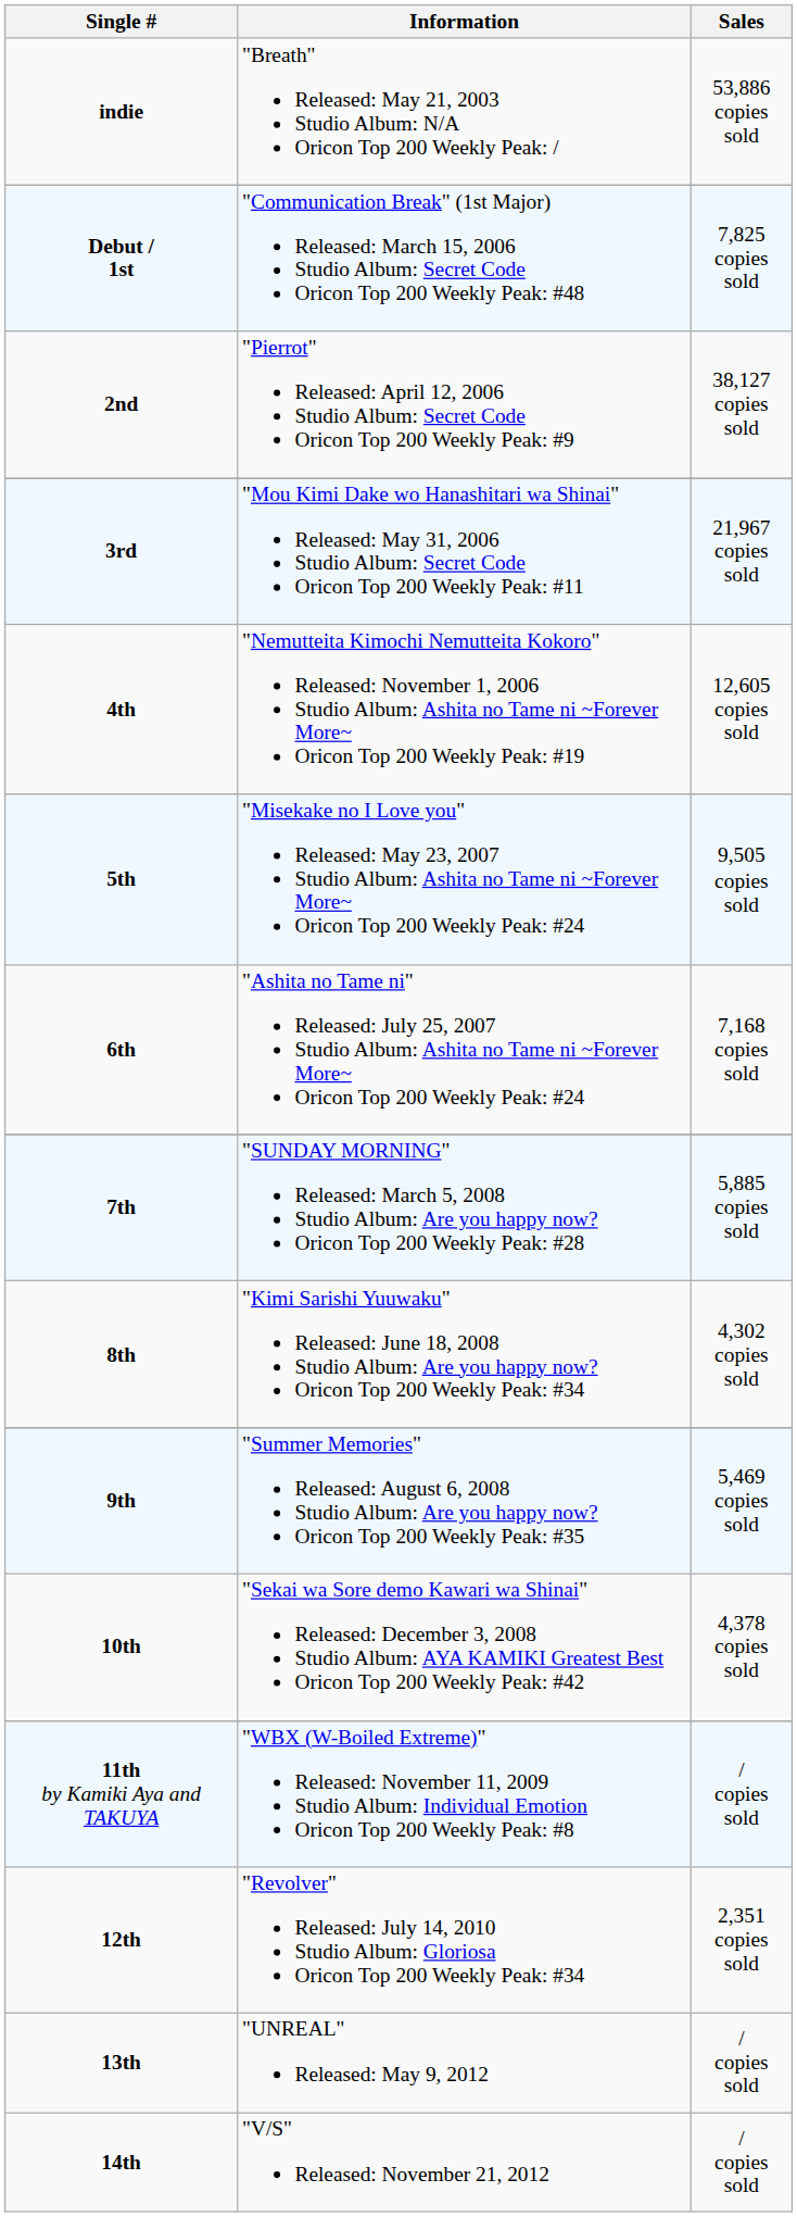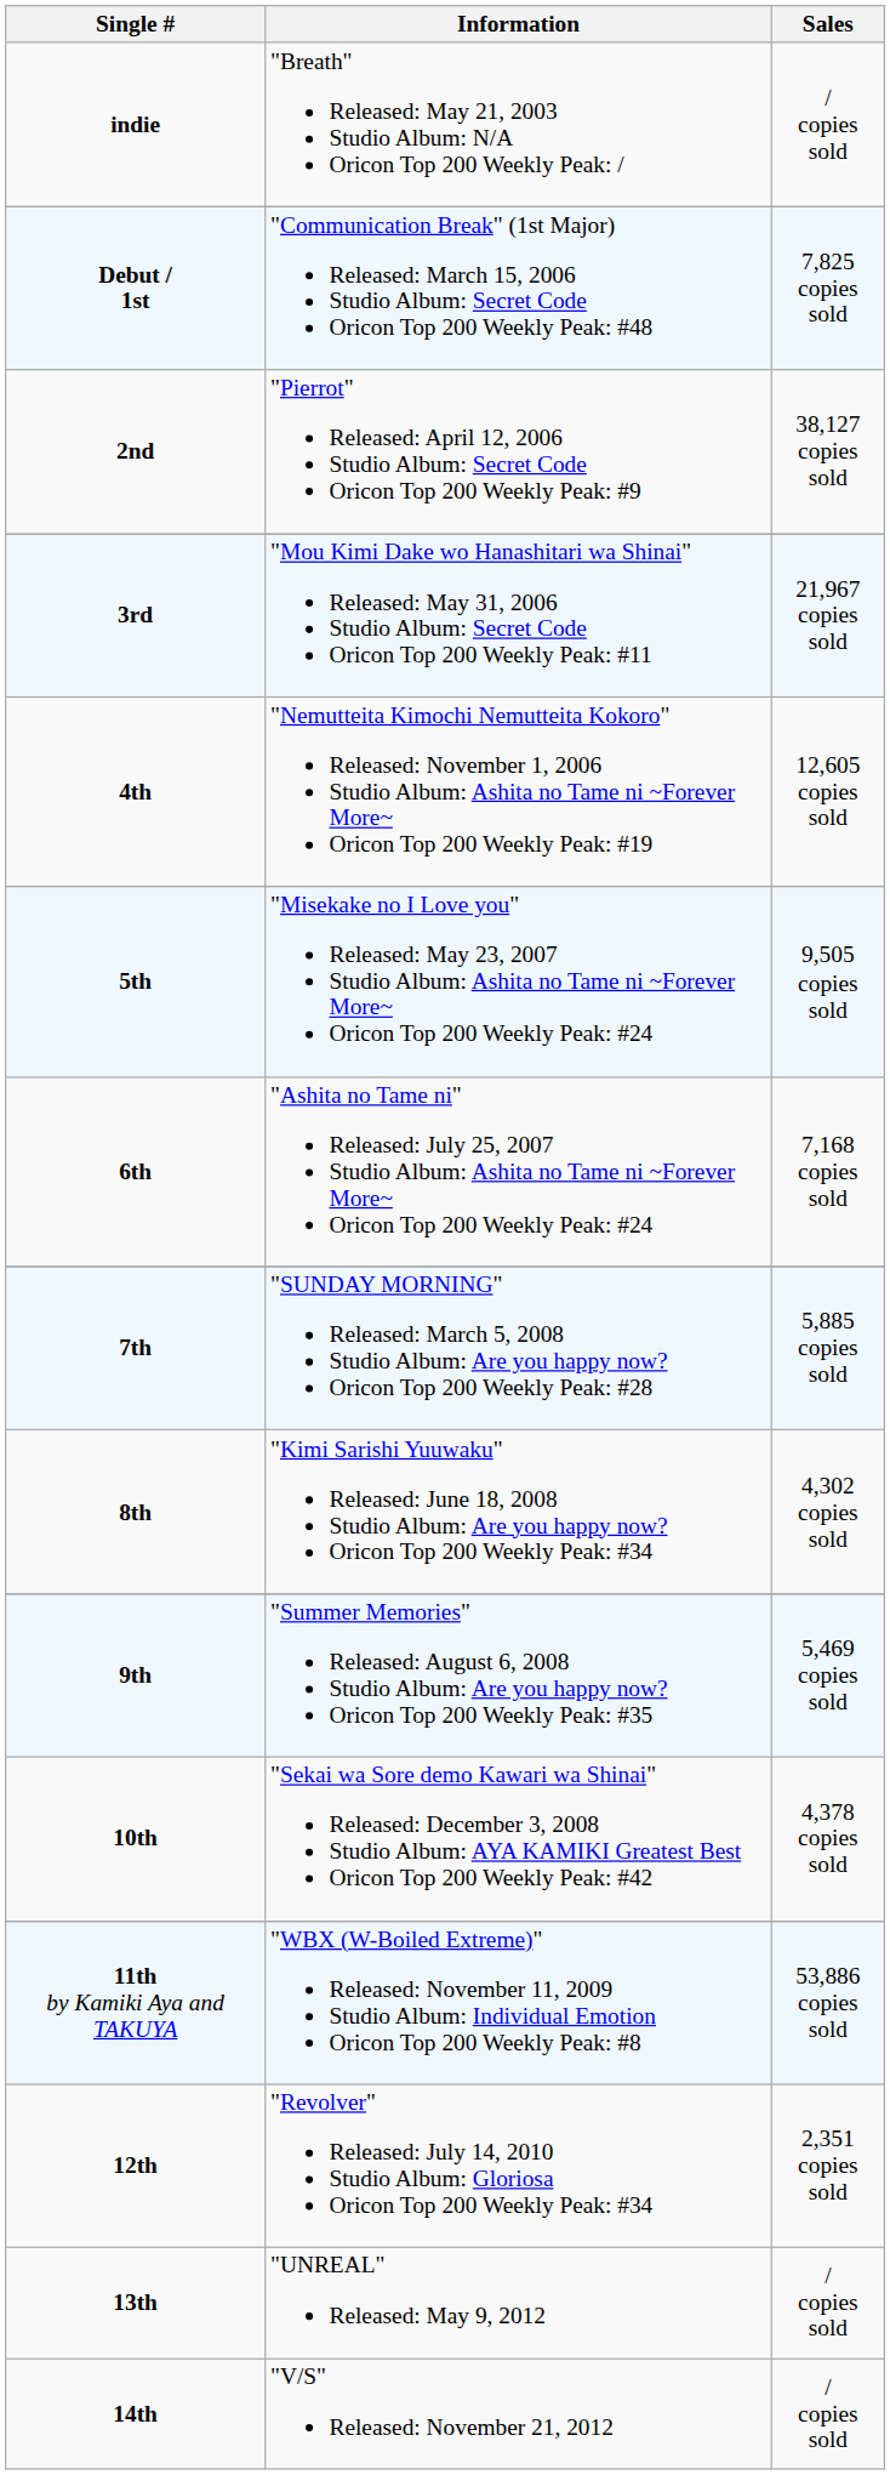 <table class="wikitable" width="600px">
 <tr>
 <th align="left">Single #</th>
 <th align="left">Information</th>
 <th align="left">Sales</th>
 </tr>
 <tr>
 <td align="center"><strong>indie</strong></td>
 <td align="left">"Breath"<br><ul><li>Released: May 21, 2003</li><li>Studio Album: N/A</li><li>Oricon Top 200 Weekly Peak: /</li></ul></td>
-<td align="center">53,886<br>copies sold</td>
+<td align="center">/ <br>copies sold</td>
 </tr>
 <tr>
 </tr>
 <tr bgcolor="#F0F8FF">
 <td align="center"><strong>Debut / <br> 1st</strong></td>
 <td align="left">"<a href='#'>Communication Break</a>" (1st Major)<br><ul><li>Released: March 15, 2006</li><li>Studio Album: <a href='#'>Secret Code</a></li><li>Oricon Top 200 Weekly Peak: #48</li></ul></td>
 <td align="center">7,825<br>copies sold</td>
 </tr>
 <tr>
 <td align="center"><strong>2nd</strong></td>
 <td align="left">"<a href='#'>Pierrot</a>"<br><ul><li>Released: April 12, 2006</li><li>Studio Album: <a href='#'>Secret Code</a></li><li>Oricon Top 200 Weekly Peak: #9</li></ul></td>
 <td align="center">38,127 <br>copies sold</td>
 </tr>
 <tr>
 </tr>
 <tr bgcolor="#F0F8FF">
 <td align="center"><strong>3rd</strong></td>
 <td align="left">"<a href='#'>Mou Kimi Dake wo Hanashitari wa Shinai</a>"<br><ul><li>Released: May 31, 2006</li><li>Studio Album: <a href='#'>Secret Code</a></li><li>Oricon Top 200 Weekly Peak: #11</li></ul></td>
 <td align="center">21,967 <br> copies sold</td>
 </tr>
 <tr>
 <td align="center"><strong>4th</strong></td>
 <td align="left">"<a href='#'>Nemutteita Kimochi Nemutteita Kokoro</a>"<br><ul><li>Released: November 1, 2006</li><li>Studio Album: <a href='#'>Ashita no Tame ni ~Forever More~</a></li><li>Oricon Top 200 Weekly Peak: #19</li></ul></td>
 <td align="center">12,605 <br> copies sold</td>
 </tr>
 <tr>
 </tr>
 <tr bgcolor="#F0F8FF">
 <td align="center"><strong>5th</strong></td>
 <td align="left">"<a href='#'>Misekake no I Love you</a>"<br><ul><li>Released: May 23, 2007</li><li>Studio Album: <a href='#'>Ashita no Tame ni ~Forever More~</a></li><li>Oricon Top 200 Weekly Peak: #24</li></ul></td>
 <td align="center">9,505　<br>copies sold</td>
 </tr>
 <tr>
 <td align="center"><strong>6th</strong></td>
 <td align="left">"<a href='#'>Ashita no Tame ni</a>"<br><ul><li>Released: July 25, 2007</li><li>Studio Album: <a href='#'>Ashita no Tame ni ~Forever More~</a></li><li>Oricon Top 200 Weekly Peak: #24</li></ul></td>
 <td align="center">7,168 <br>copies sold</td>
 </tr>
 <tr>
 </tr>
 <tr bgcolor="#F0F8FF">
 <td align="center"><strong>7th</strong></td>
 <td align="left">"<a href='#'>SUNDAY MORNING</a>"<br><ul><li>Released: March 5, 2008</li><li>Studio Album: <a href='#'>Are you happy now?</a></li><li>Oricon Top 200 Weekly Peak: #28</li></ul></td>
 <td align="center">5,885<br>copies sold</td>
 </tr>
 <tr>
 <td align="center"><strong>8th</strong></td>
 <td align="left">"<a href='#'>Kimi Sarishi Yuuwaku</a>"<br><ul><li>Released: June 18, 2008</li><li>Studio Album: <a href='#'>Are you happy now?</a></li><li>Oricon Top 200 Weekly Peak: #34</li></ul></td>
 <td align="center">4,302<br>copies sold</td>
 </tr>
 <tr>
 </tr>
 <tr bgcolor="#F0F8FF">
 <td align="center"><strong>9th</strong></td>
 <td align="left">"<a href='#'>Summer Memories</a>"<br><ul><li>Released: August 6, 2008</li><li>Studio Album: <a href='#'>Are you happy now?</a></li><li>Oricon Top 200 Weekly Peak: #35</li></ul></td>
 <td align="center">5,469<br>copies sold</td>
 </tr>
 <tr>
 <td align="center"><strong>10th</strong></td>
 <td align="left">"<a href='#'>Sekai wa Sore demo Kawari wa Shinai</a>"<br><ul><li>Released: December 3, 2008</li><li>Studio Album: <a href='#'>AYA KAMIKI Greatest Best</a></li><li>Oricon Top 200 Weekly Peak: #42</li></ul></td>
 <td align="center">4,378<br>copies sold</td>
 </tr>
 <tr>
 </tr>
 <tr bgcolor="#F0F8FF">
 <td align="center"><strong>11th</strong><br><em>by Kamiki Aya and <a href='#'>TAKUYA</a></em></td>
 <td align="left">"<a href='#'>WBX (W-Boiled Extreme)</a>"<br><ul><li>Released: November 11, 2009</li><li>Studio Album: <a href='#'>Individual Emotion</a></li><li>Oricon Top 200 Weekly Peak: #8</li></ul></td>
-<td align="center">/ <br>copies sold</td>
+<td align="center">53,886<br>copies sold</td>
 </tr>
 <tr>
 <td align="center"><strong>12th</strong></td>
 <td align="left">"<a href='#'>Revolver</a>"<br><ul><li>Released: July 14, 2010</li><li>Studio Album: <a href='#'>Gloriosa</a></li><li>Oricon Top 200 Weekly Peak: #34</li></ul></td>
 <td align="center">2,351 <br>copies sold</td>
 </tr>
 <tr>
 <td align="center"><strong>13th</strong></td>
 <td align="left">"UNREAL"<br><ul><li>Released: May 9, 2012</li></ul></td>
 <td align="center">/ <br>copies sold</td>
 </tr>
 <tr>
 <td align="center"><strong>14th</strong></td>
 <td align="left">"V/S"<br><ul><li>Released: November 21, 2012</li></ul></td>
 <td align="center">/ <br>copies sold</td>
 </tr>
 </table>
